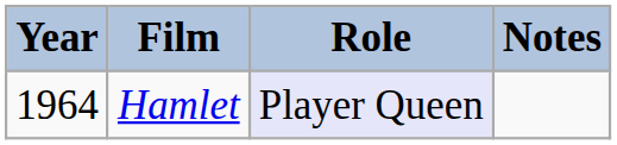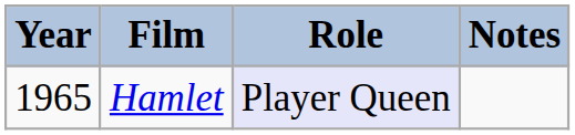 <table class="wikitable">
 <tr>
 <th style="background:#B0C4DE;">Year</th>
 <th style="background:#B0C4DE;">Film</th>
 <th style="background:#B0C4DE;">Role</th>
 <th style="background:#B0C4DE;">Notes</th>
 </tr>
 <tr>
-<td>1964</td>
+<td>1965</td>
 <td><em><a href='#'>Hamlet</a></em></td>
 <td style="background: lavender;">Player Queen</td>
 <td></td>
 </tr>
 </table>
